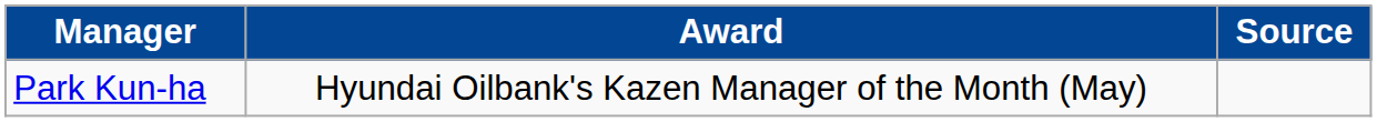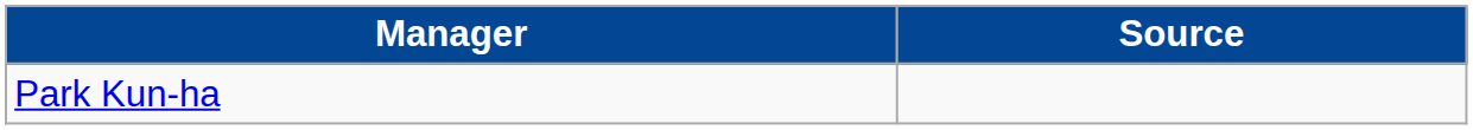 <table class="wikitable" style="text-align:center; width:50%;">
 <tr>
 <th scope="col" style="background:#034694; color:#FFFFFF">Manager</th>
-<th scope="col" style="background:#034694; color:#FFFFFF">Award</th>
 <th scope="col" style="background:#034694; color:#FFFFFF">Source</th>
 </tr>
 <tr>
 <td style="text-align:left;"> <a href='#'>Park Kun-ha</a></td>
-<td>Hyundai Oilbank's Kazen Manager of the Month (May)</td>
 <td></td>
 </tr>
 </table>
